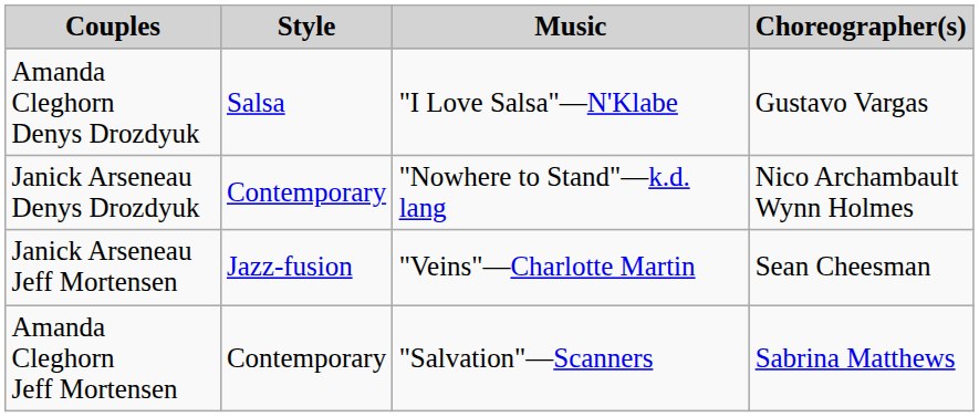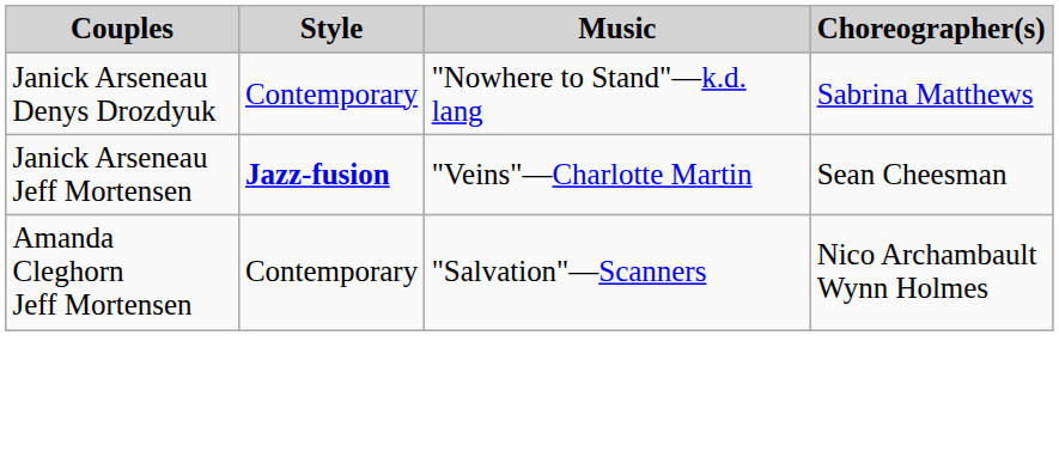 <table class="wikitable" width="90%">
 <tr bgcolor="lightgrey">
 <td align="center"><strong>Couples</strong></td>
 <td align="center"><strong>Style</strong></td>
 <td align="center"><strong>Music</strong></td>
 <td align="center"><strong>Choreographer(s)</strong></td>
 </tr>
 <tr>
-<td>Amanda Cleghorn<br>Denys Drozdyuk</td>
-<td><a href='#'>Salsa</a></td>
-<td>"I Love Salsa"—<a href='#'>N'Klabe</a></td>
-<td>Gustavo Vargas</td>
-</tr>
-<tr>
 <td>Janick Arseneau<br>Denys Drozdyuk</td>
 <td><a href='#'>Contemporary</a></td>
 <td>"Nowhere to Stand"—<a href='#'>k.d. lang</a></td>
-<td>Nico Archambault<br>Wynn Holmes</td>
+<td><a href='#'>Sabrina Matthews</a></td>
 </tr>
 <tr>
 <td>Janick Arseneau<br>Jeff Mortensen</td>
-<td><a href='#'>Jazz-fusion</a></td>
+<td><strong><a href='#'>Jazz-fusion</a></strong></td>
 <td>"Veins"—<a href='#'>Charlotte Martin</a></td>
 <td>Sean Cheesman</td>
 </tr>
 <tr>
 <td>Amanda Cleghorn<br>Jeff Mortensen</td>
 <td>Contemporary</td>
 <td>"Salvation"—<a href='#'>Scanners</a></td>
-<td><a href='#'>Sabrina Matthews</a></td>
+<td>Nico Archambault<br>Wynn Holmes</td>
 </tr>
 </table>
